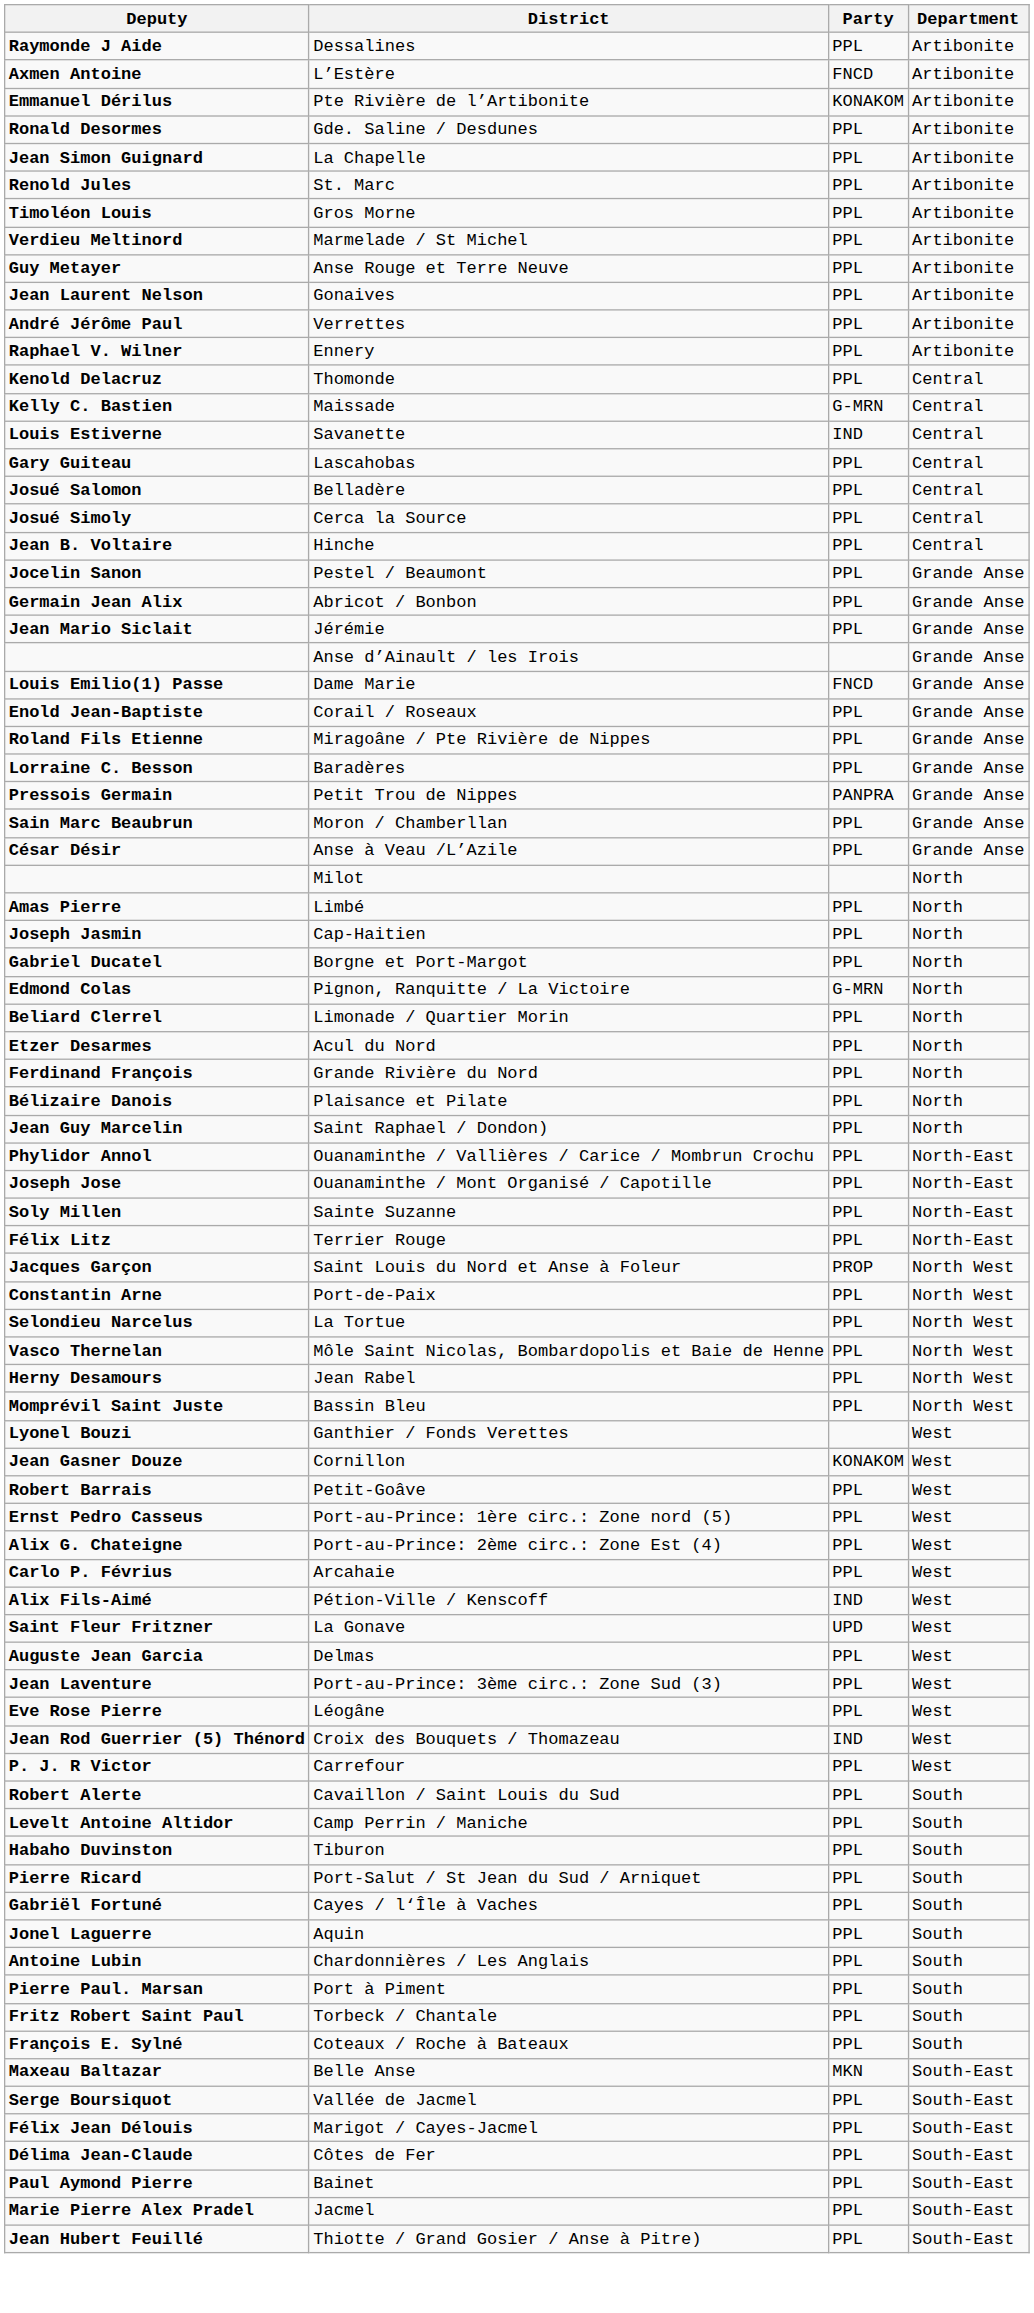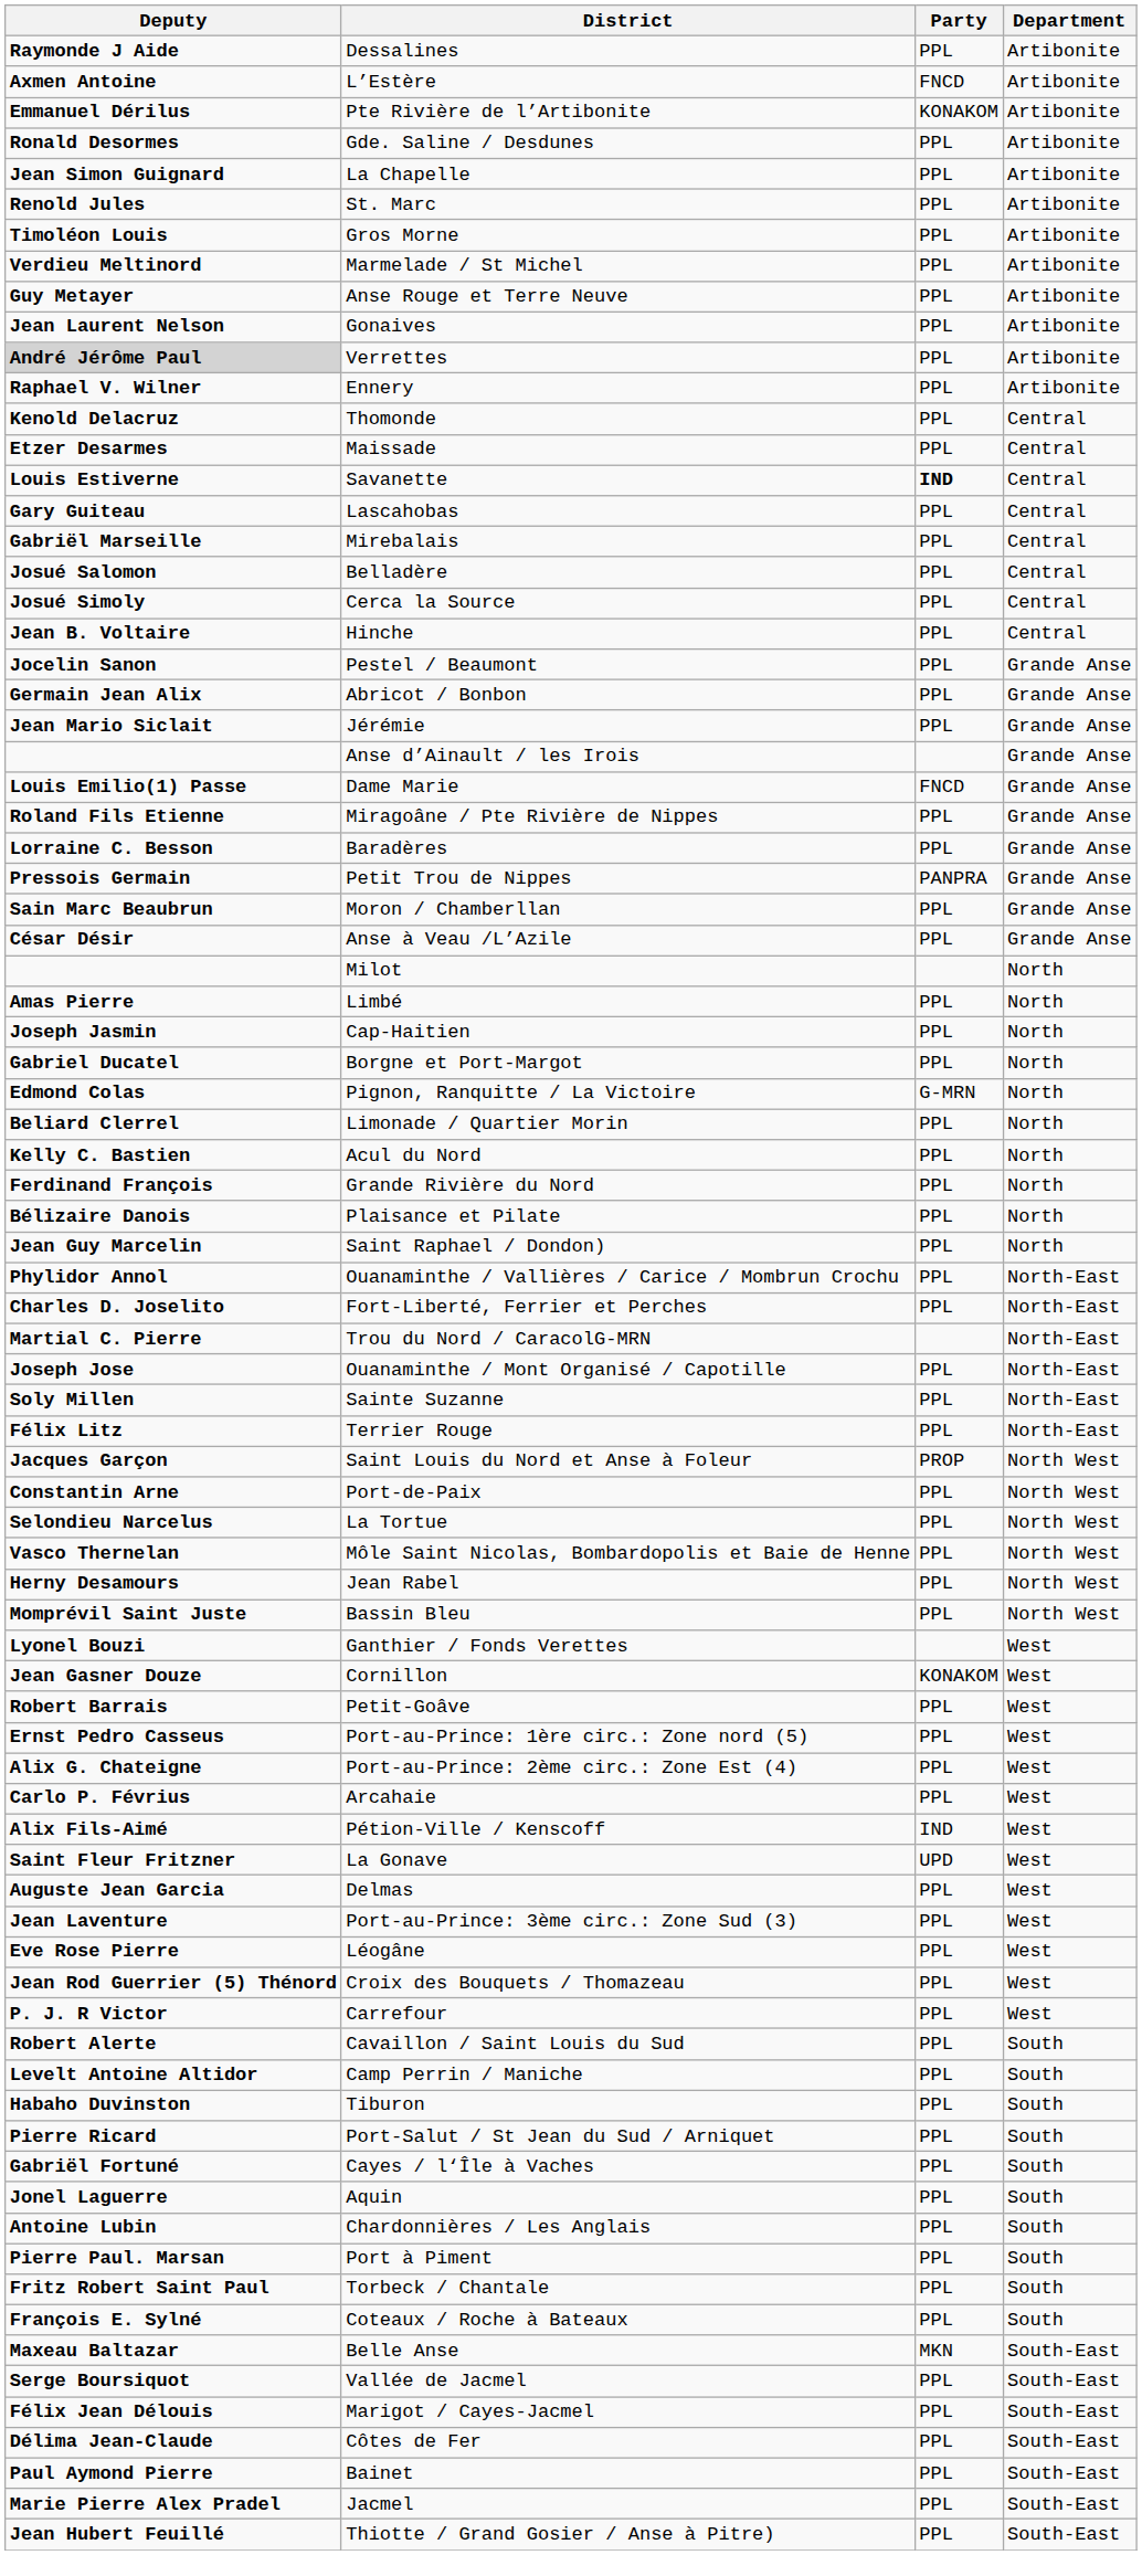 <table class="wikitable">
 <tr>
 <th>Deputy</th>
 <th>District</th>
 <th>Party</th>
 <th>Department</th>
 </tr>
 <tr>
 <td><strong>Raymonde J Aide</strong></td>
 <td>Dessalines</td>
 <td>PPL</td>
 <td>Artibonite</td>
 </tr>
 <tr>
 <td><strong>Axmen Antoine</strong></td>
 <td>L’Estère</td>
 <td>FNCD</td>
 <td>Artibonite</td>
 </tr>
 <tr>
 <td><strong>Emmanuel Dérilus</strong></td>
 <td>Pte Rivière de l’Artibonite</td>
 <td>KONAKOM</td>
 <td>Artibonite</td>
 </tr>
 <tr>
 <td><strong>Ronald Desormes</strong></td>
 <td>Gde. Saline / Desdunes</td>
 <td>PPL</td>
 <td>Artibonite</td>
 </tr>
 <tr>
 <td><strong>Jean Simon Guignard</strong></td>
 <td>La Chapelle</td>
 <td>PPL</td>
 <td>Artibonite</td>
 </tr>
 <tr>
 <td><strong>Renold Jules</strong></td>
 <td>St. Marc</td>
 <td>PPL</td>
 <td>Artibonite</td>
 </tr>
 <tr>
 <td><strong>Timoléon Louis</strong></td>
 <td>Gros Morne</td>
 <td>PPL</td>
 <td>Artibonite</td>
 </tr>
 <tr>
 <td><strong>Verdieu Meltinord</strong></td>
 <td>Marmelade / St Michel</td>
 <td>PPL</td>
 <td>Artibonite</td>
 </tr>
 <tr>
 <td><strong>Guy Metayer</strong></td>
 <td>Anse Rouge et Terre Neuve</td>
 <td>PPL</td>
 <td>Artibonite</td>
 </tr>
 <tr>
 <td><strong>Jean Laurent Nelson</strong></td>
 <td>Gonaives</td>
 <td>PPL</td>
 <td>Artibonite</td>
 </tr>
 <tr>
-<td><strong>André Jérôme Paul</strong></td>
+<td style="background: lightgrey;"><strong>André Jérôme Paul</strong></td>
 <td>Verrettes</td>
 <td>PPL</td>
 <td>Artibonite</td>
 </tr>
 <tr>
 <td><strong>Raphael V. Wilner</strong></td>
 <td>Ennery</td>
 <td>PPL</td>
 <td>Artibonite</td>
 </tr>
 <tr>
 <td><strong>Kenold Delacruz</strong></td>
 <td>Thomonde</td>
 <td>PPL</td>
 <td>Central</td>
 </tr>
 <tr>
-<td><strong>Kelly C. Bastien</strong></td>
+<td><strong>Etzer Desarmes</strong></td>
 <td>Maissade</td>
-<td>G-MRN</td>
+<td>PPL</td>
 <td>Central</td>
 </tr>
 <tr>
 <td><strong>Louis Estiverne</strong></td>
 <td>Savanette</td>
-<td>IND</td>
+<td><strong>IND</strong></td>
 <td>Central</td>
 </tr>
 <tr>
 <td><strong>Gary Guiteau</strong></td>
 <td>Lascahobas</td>
+<td>PPL</td>
+<td>Central</td>
+</tr>
+<tr>
+<td><strong>Gabriël Marseille</strong></td>
+<td>Mirebalais</td>
 <td>PPL</td>
 <td>Central</td>
 </tr>
 <tr>
 <td><strong>Josué Salomon</strong></td>
 <td>Belladère</td>
 <td>PPL</td>
 <td>Central</td>
 </tr>
 <tr>
 <td><strong>Josué Simoly</strong></td>
 <td>Cerca la Source</td>
 <td>PPL</td>
 <td>Central</td>
 </tr>
 <tr>
 <td><strong>Jean B. Voltaire</strong></td>
 <td>Hinche</td>
 <td>PPL</td>
 <td>Central</td>
 </tr>
 <tr>
 <td><strong>Jocelin Sanon</strong></td>
 <td>Pestel / Beaumont</td>
 <td>PPL</td>
 <td>Grande Anse</td>
 </tr>
 <tr>
 <td><strong>Germain Jean Alix</strong></td>
 <td>Abricot / Bonbon</td>
 <td>PPL</td>
 <td>Grande Anse</td>
 </tr>
 <tr>
 <td><strong>Jean Mario Siclait</strong></td>
 <td>Jérémie</td>
 <td>PPL</td>
 <td>Grande Anse</td>
 </tr>
 <tr>
 <td></td>
 <td>Anse d’Ainault / les Irois</td>
 <td></td>
 <td>Grande Anse</td>
 </tr>
 <tr>
 <td><strong>Louis Emilio(1) Passe</strong></td>
 <td>Dame Marie</td>
 <td>FNCD</td>
-<td>Grande Anse</td>
-</tr>
-<tr>
-<td><strong>Enold Jean-Baptiste</strong></td>
-<td>Corail / Roseaux</td>
-<td>PPL</td>
 <td>Grande Anse</td>
 </tr>
 <tr>
 <td><strong>Roland Fils Etienne</strong></td>
 <td>Miragoâne / Pte Rivière de Nippes</td>
 <td>PPL</td>
 <td>Grande Anse</td>
 </tr>
 <tr>
 <td><strong>Lorraine C. Besson</strong></td>
 <td>Baradères</td>
 <td>PPL</td>
 <td>Grande Anse</td>
 </tr>
 <tr>
 <td><strong>Pressois Germain</strong></td>
 <td>Petit Trou de Nippes</td>
 <td>PANPRA</td>
 <td>Grande Anse</td>
 </tr>
 <tr>
 <td><strong>Sain Marc Beaubrun</strong></td>
 <td>Moron / Chamberllan</td>
 <td>PPL</td>
 <td>Grande Anse</td>
 </tr>
 <tr>
 <td><strong>César Désir</strong></td>
 <td>Anse à Veau /L’Azile</td>
 <td>PPL</td>
 <td>Grande Anse</td>
 </tr>
 <tr>
 <td></td>
 <td>Milot</td>
 <td></td>
 <td>North</td>
 </tr>
 <tr>
 <td><strong>Amas Pierre</strong></td>
 <td>Limbé</td>
 <td>PPL</td>
 <td>North</td>
 </tr>
 <tr>
 <td><strong>Joseph Jasmin</strong></td>
 <td>Cap-Haitien</td>
 <td>PPL</td>
 <td>North</td>
 </tr>
 <tr>
 <td><strong>Gabriel Ducatel</strong></td>
 <td>Borgne et Port-Margot</td>
 <td>PPL</td>
 <td>North</td>
 </tr>
 <tr>
 <td><strong>Edmond Colas</strong></td>
 <td>Pignon, Ranquitte / La Victoire</td>
 <td>G-MRN</td>
 <td>North</td>
 </tr>
 <tr>
 <td><strong>Beliard Clerrel</strong></td>
 <td>Limonade / Quartier Morin</td>
 <td>PPL</td>
 <td>North</td>
 </tr>
 <tr>
-<td><strong>Etzer Desarmes</strong></td>
+<td><strong>Kelly C. Bastien</strong></td>
 <td>Acul du Nord</td>
 <td>PPL</td>
 <td>North</td>
 </tr>
 <tr>
 <td><strong>Ferdinand François</strong></td>
 <td>Grande Rivière du Nord</td>
 <td>PPL</td>
 <td>North</td>
 </tr>
 <tr>
 <td><strong>Bélizaire Danois</strong></td>
 <td>Plaisance et Pilate</td>
 <td>PPL</td>
 <td>North</td>
 </tr>
 <tr>
 <td><strong>Jean Guy Marcelin</strong></td>
 <td>Saint Raphael / Dondon)</td>
 <td>PPL</td>
 <td>North</td>
 </tr>
 <tr>
 <td><strong>Phylidor Annol</strong></td>
 <td>Ouanaminthe / Vallières / Carice / Mombrun Crochu</td>
 <td>PPL</td>
+<td>North-East</td>
+</tr>
+<tr>
+<td><strong>Charles D. Joselito</strong></td>
+<td>Fort-Liberté, Ferrier et Perches</td>
+<td>PPL</td>
+<td>North-East</td>
+</tr>
+<tr>
+<td><strong>Martial C. Pierre</strong></td>
+<td>Trou du Nord / CaracolG-MRN</td>
+<td></td>
 <td>North-East</td>
 </tr>
 <tr>
 <td><strong>Joseph Jose</strong></td>
 <td>Ouanaminthe / Mont Organisé / Capotille</td>
 <td>PPL</td>
 <td>North-East</td>
 </tr>
 <tr>
 <td><strong>Soly Millen</strong></td>
 <td>Sainte Suzanne</td>
 <td>PPL</td>
 <td>North-East</td>
 </tr>
 <tr>
 <td><strong>Félix Litz</strong></td>
 <td>Terrier Rouge</td>
 <td>PPL</td>
 <td>North-East</td>
 </tr>
 <tr>
 <td><strong>Jacques Garçon</strong></td>
 <td>Saint Louis du Nord et Anse à Foleur</td>
 <td>PROP</td>
 <td>North West</td>
 </tr>
 <tr>
 <td><strong>Constantin Arne</strong></td>
 <td>Port-de-Paix</td>
 <td>PPL</td>
 <td>North West</td>
 </tr>
 <tr>
 <td><strong>Selondieu Narcelus</strong></td>
 <td>La Tortue</td>
 <td>PPL</td>
 <td>North West</td>
 </tr>
 <tr>
 <td><strong>Vasco Thernelan</strong></td>
 <td>Môle Saint Nicolas, Bombardopolis et Baie de Henne</td>
 <td>PPL</td>
 <td>North West</td>
 </tr>
 <tr>
 <td><strong>Herny Desamours</strong></td>
 <td>Jean Rabel</td>
 <td>PPL</td>
 <td>North West</td>
 </tr>
 <tr>
 <td><strong>Momprévil Saint Juste</strong></td>
 <td>Bassin Bleu</td>
 <td>PPL</td>
 <td>North West</td>
 </tr>
 <tr>
 <td><strong>Lyonel Bouzi</strong></td>
 <td>Ganthier / Fonds Verettes</td>
 <td></td>
 <td>West</td>
 </tr>
 <tr>
 <td><strong>Jean Gasner Douze</strong></td>
 <td>Cornillon</td>
 <td>KONAKOM</td>
 <td>West</td>
 </tr>
 <tr>
 <td><strong>Robert Barrais</strong></td>
 <td>Petit-Goâve</td>
 <td>PPL</td>
 <td>West</td>
 </tr>
 <tr>
 <td><strong>Ernst Pedro Casseus</strong></td>
 <td>Port-au-Prince: 1ère circ.: Zone nord (5)</td>
 <td>PPL</td>
 <td>West</td>
 </tr>
 <tr>
 <td><strong>Alix G. Chateigne</strong></td>
 <td>Port-au-Prince: 2ème circ.: Zone Est (4)</td>
 <td>PPL</td>
 <td>West</td>
 </tr>
 <tr>
 <td><strong>Carlo P. Févrius</strong></td>
 <td>Arcahaie</td>
 <td>PPL</td>
 <td>West</td>
 </tr>
 <tr>
 <td><strong>Alix Fils-Aimé</strong></td>
 <td>Pétion-Ville / Kenscoff</td>
 <td>IND</td>
 <td>West</td>
 </tr>
 <tr>
 <td><strong>Saint Fleur Fritzner</strong></td>
 <td>La Gonave</td>
 <td>UPD</td>
 <td>West</td>
 </tr>
 <tr>
 <td><strong>Auguste Jean Garcia</strong></td>
 <td>Delmas</td>
 <td>PPL</td>
 <td>West</td>
 </tr>
 <tr>
 <td><strong>Jean Laventure</strong></td>
 <td>Port-au-Prince: 3ème circ.: Zone Sud (3)</td>
 <td>PPL</td>
 <td>West</td>
 </tr>
 <tr>
 <td><strong>Eve Rose Pierre</strong></td>
 <td>Léogâne</td>
 <td>PPL</td>
 <td>West</td>
 </tr>
 <tr>
 <td><strong>Jean Rod Guerrier (5) Thénord</strong></td>
 <td>Croix des Bouquets / Thomazeau</td>
-<td>IND</td>
+<td>PPL</td>
 <td>West</td>
 </tr>
 <tr>
 <td><strong>P. J. R Victor</strong></td>
 <td>Carrefour</td>
 <td>PPL</td>
 <td>West</td>
 </tr>
 <tr>
 <td><strong>Robert Alerte</strong></td>
 <td>Cavaillon / Saint Louis du Sud</td>
 <td>PPL</td>
 <td>South</td>
 </tr>
 <tr>
 <td><strong>Levelt Antoine Altidor</strong></td>
 <td>Camp Perrin / Maniche</td>
 <td>PPL</td>
 <td>South</td>
 </tr>
 <tr>
 <td><strong>Habaho Duvinston</strong></td>
 <td>Tiburon</td>
 <td>PPL</td>
 <td>South</td>
 </tr>
 <tr>
 <td><strong>Pierre Ricard</strong></td>
 <td>Port-Salut / St Jean du Sud / Arniquet</td>
 <td>PPL</td>
 <td>South</td>
 </tr>
 <tr>
 <td><strong>Gabriël Fortuné</strong></td>
 <td>Cayes / l‘Île à Vaches</td>
 <td>PPL</td>
 <td>South</td>
 </tr>
 <tr>
 <td><strong>Jonel Laguerre</strong></td>
 <td>Aquin</td>
 <td>PPL</td>
 <td>South</td>
 </tr>
 <tr>
 <td><strong>Antoine Lubin</strong></td>
 <td>Chardonnières / Les Anglais</td>
 <td>PPL</td>
 <td>South</td>
 </tr>
 <tr>
 <td><strong>Pierre Paul. Marsan</strong></td>
 <td>Port à Piment</td>
 <td>PPL</td>
 <td>South</td>
 </tr>
 <tr>
 <td><strong>Fritz Robert Saint Paul</strong></td>
 <td>Torbeck / Chantale</td>
 <td>PPL</td>
 <td>South</td>
 </tr>
 <tr>
 <td><strong>François E. Sylné</strong></td>
 <td>Coteaux / Roche à Bateaux</td>
 <td>PPL</td>
 <td>South</td>
 </tr>
 <tr>
 <td><strong>Maxeau Baltazar</strong></td>
 <td>Belle Anse</td>
 <td>MKN</td>
 <td>South-East</td>
 </tr>
 <tr>
 <td><strong>Serge Boursiquot</strong></td>
 <td>Vallée de Jacmel</td>
 <td>PPL</td>
 <td>South-East</td>
 </tr>
 <tr>
 <td><strong>Félix Jean Délouis</strong></td>
 <td>Marigot / Cayes-Jacmel</td>
 <td>PPL</td>
 <td>South-East</td>
 </tr>
 <tr>
 <td><strong>Délima Jean-Claude</strong></td>
 <td>Côtes de Fer</td>
 <td>PPL</td>
 <td>South-East</td>
 </tr>
 <tr>
 <td><strong>Paul Aymond Pierre</strong></td>
 <td>Bainet</td>
 <td>PPL</td>
 <td>South-East</td>
 </tr>
 <tr>
 <td><strong>Marie Pierre Alex Pradel</strong></td>
 <td>Jacmel</td>
 <td>PPL</td>
 <td>South-East</td>
 </tr>
 <tr>
 <td><strong>Jean Hubert Feuillé</strong></td>
 <td>Thiotte / Grand Gosier / Anse à Pitre)</td>
 <td>PPL</td>
 <td>South-East</td>
 </tr>
 </table>
